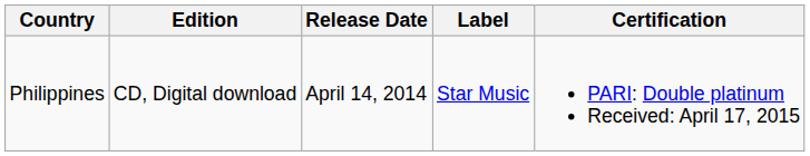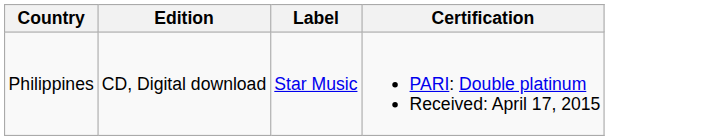 <table class="wikitable">
 <tr>
 <th>Country</th>
 <th>Edition</th>
-<th>Release Date</th>
 <th>Label</th>
 <th>Certification</th>
 </tr>
 <tr>
 <td>Philippines</td>
 <td>CD, Digital download</td>
-<td>April 14, 2014</td>
 <td><a href='#'>Star Music</a></td>
 <td><br><ul><li><a href='#'>PARI</a>: <a href='#'>Double platinum</a></li><li>Received: April 17, 2015</li></ul></td>
 </tr>
 </table>
